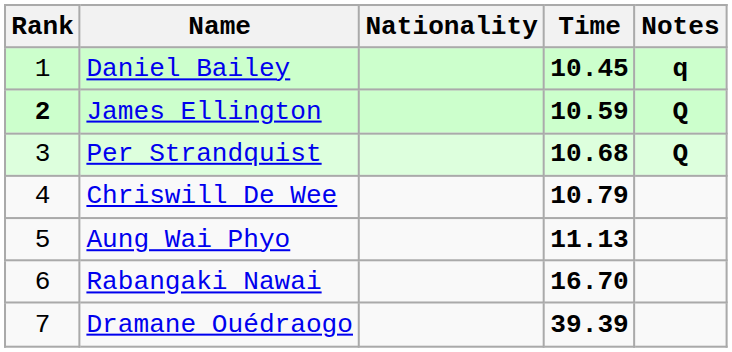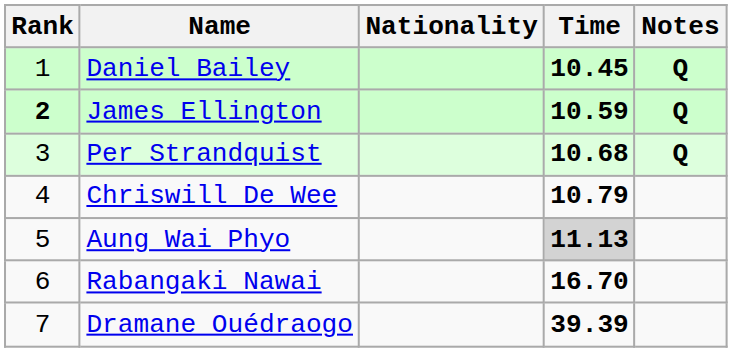 <table class="wikitable sortable" style="text-align:center">
 <tr>
 <th>Rank</th>
 <th>Name</th>
 <th>Nationality</th>
 <th>Time</th>
 <th>Notes</th>
 </tr>
 <tr bgcolor=ccffcc>
 <td>1</td>
 <td align=left><a href='#'>Daniel Bailey</a></td>
 <td align=left></td>
 <td><strong>10.45</strong></td>
-<td><strong>q</strong></td>
+<td><strong>Q</strong></td>
 </tr>
 <tr bgcolor=ccffcc>
 <td><strong>2</strong></td>
 <td align=left><a href='#'>James Ellington</a></td>
 <td align=left></td>
 <td><strong>10.59</strong></td>
 <td><strong>Q</strong></td>
 </tr>
 <tr bgcolor=ddffdd>
 <td>3</td>
 <td align=left><a href='#'>Per Strandquist</a></td>
 <td align=left></td>
 <td><strong>10.68</strong></td>
 <td><strong>Q</strong></td>
 </tr>
 <tr>
 <td>4</td>
 <td align=left><a href='#'>Chriswill De Wee</a></td>
 <td align=left></td>
 <td><strong>10.79</strong></td>
 <td></td>
 </tr>
 <tr>
 <td>5</td>
 <td align=left><a href='#'>Aung Wai Phyo</a></td>
 <td align=left></td>
-<td><strong>11.13</strong></td>
+<td style="background: lightgrey;"><strong>11.13</strong></td>
 <td></td>
 </tr>
 <tr>
 <td>6</td>
 <td align=left><a href='#'>Rabangaki Nawai</a></td>
 <td align=left></td>
 <td><strong>16.70</strong></td>
 <td></td>
 </tr>
 <tr>
 <td>7</td>
 <td align=left><a href='#'>Dramane Ouédraogo</a></td>
 <td align=left></td>
 <td><strong>39.39</strong></td>
 <td></td>
 </tr>
 </table>
